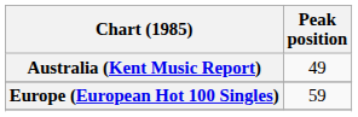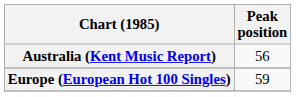 <table class="wikitable sortable plainrowheaders" style="text-align:center">
 <tr>
 <th>Chart (1985)</th>
 <th>Peak<br>position</th>
 </tr>
 <tr>
 <th scope="row">Australia (<a href='#'>Kent Music Report</a>)</th>
-<td style="text-align:center;">49</td>
+<td style="text-align:center;">56</td>
 </tr>
 <tr>
 </tr>
 <tr>
 <th scope="row">Europe (<a href='#'>European Hot 100 Singles</a>)</th>
 <td style="text-align:center;">59</td>
 </tr>
 <tr>
 </tr>
 <tr>
 </tr>
 <tr>
 </tr>
 </table>
